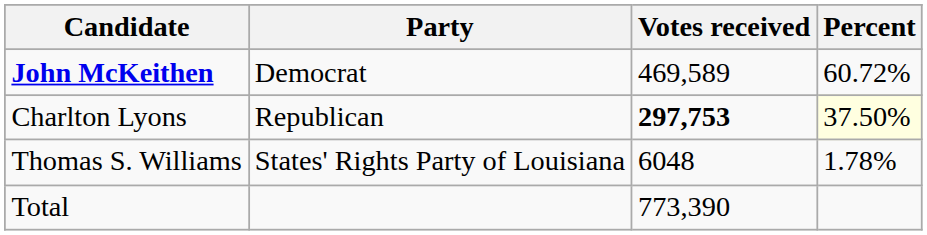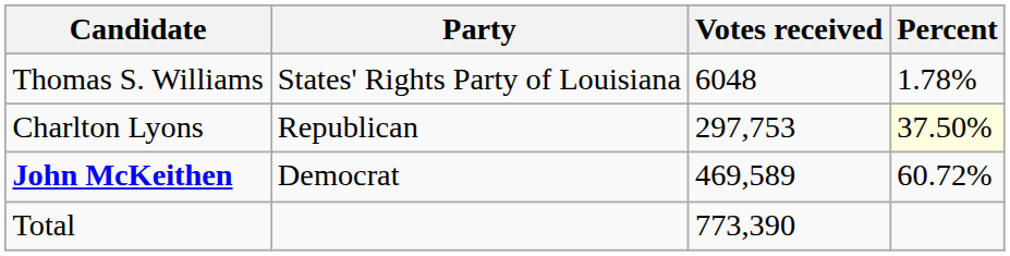 <table class="wikitable">
 <tr>
 <th>Candidate</th>
 <th>Party</th>
 <th>Votes received</th>
 <th>Percent</th>
 </tr>
 <tr>
+<td>Thomas S. Williams</td>
+<td>States' Rights Party of Louisiana</td>
+<td>6048</td>
+<td>1.78%</td>
+</tr>
+<tr>
+<td>Charlton Lyons</td>
+<td>Republican</td>
+<td>297,753</td>
+<td style="background: lightyellow;">37.50%</td>
+</tr>
+<tr>
 <td><strong><a href='#'>John McKeithen</a></strong></td>
 <td>Democrat</td>
 <td>469,589</td>
 <td>60.72%</td>
-</tr>
-<tr>
-<td>Charlton Lyons</td>
-<td>Republican</td>
-<td><strong>297,753</strong></td>
-<td style="background: lightyellow;">37.50%</td>
-</tr>
-<tr>
-<td>Thomas S. Williams</td>
-<td>States' Rights Party of Louisiana</td>
-<td>6048</td>
-<td>1.78%</td>
 </tr>
 <tr>
 <td>Total</td>
 <td></td>
 <td>773,390</td>
 </tr>
 </table>
